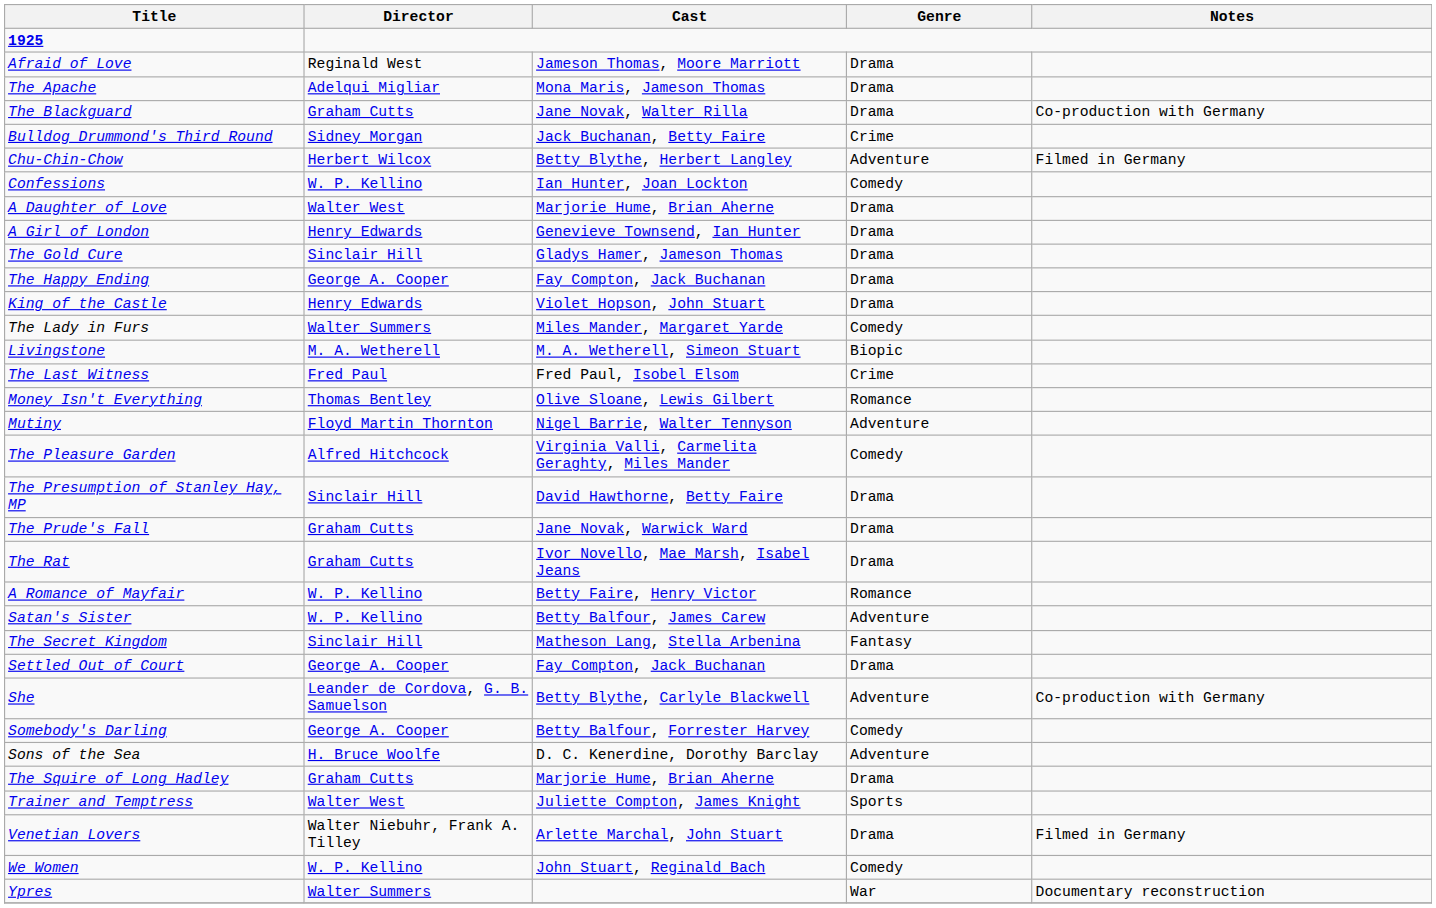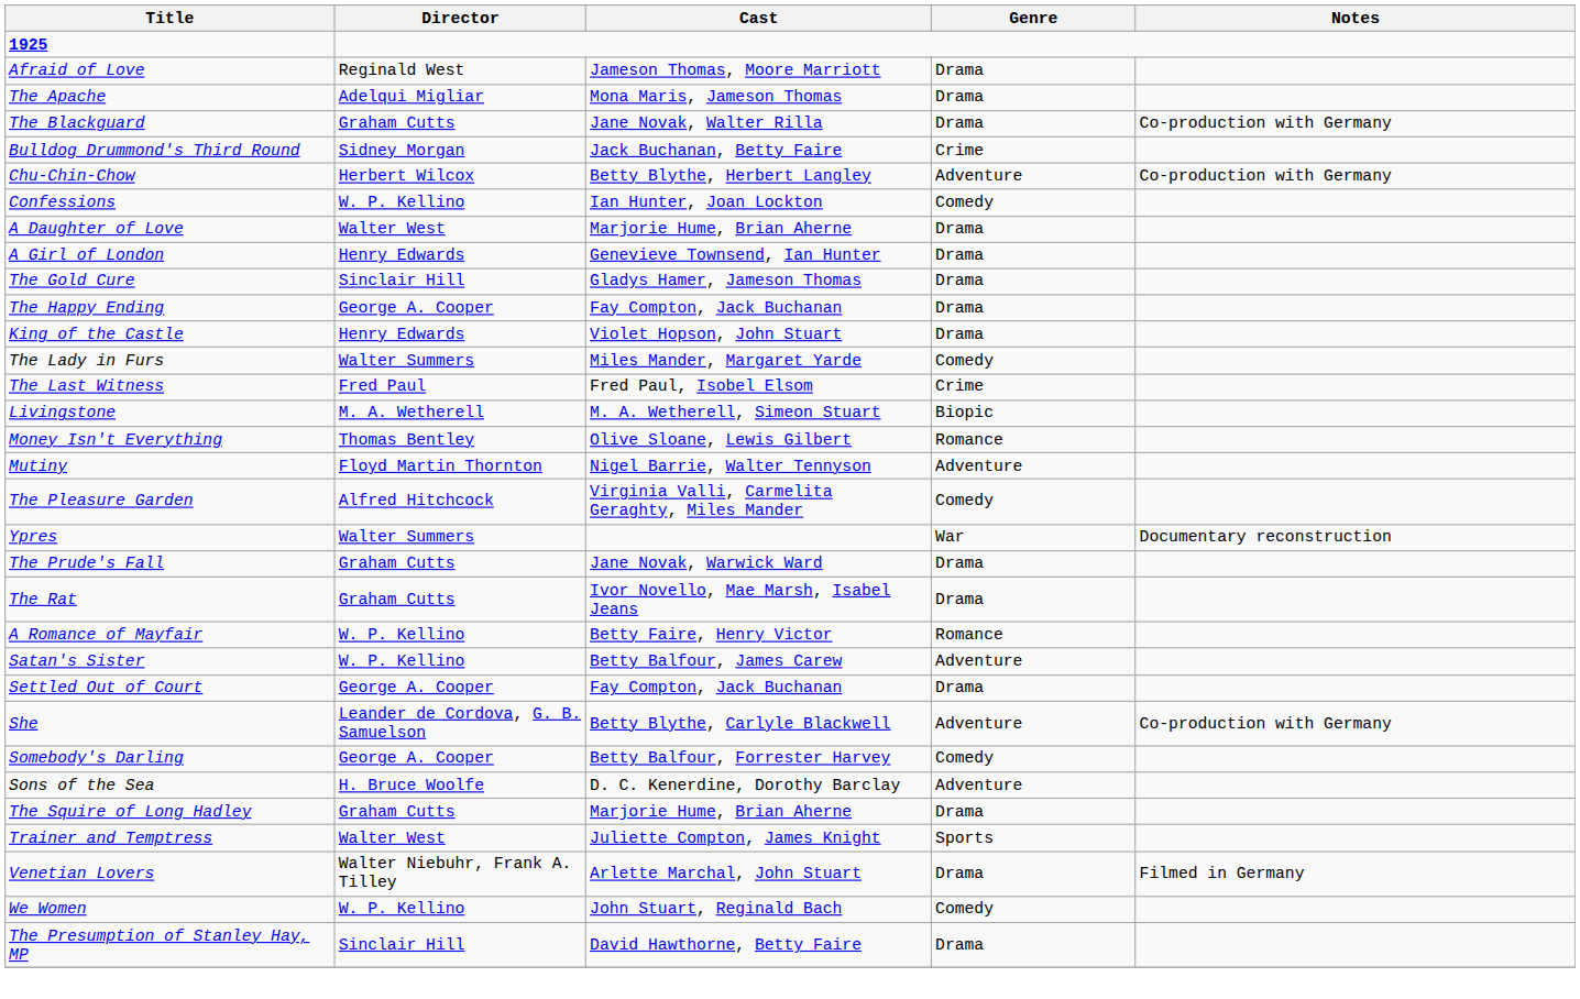 <table class="wikitable" style="width:100%;">
 <tr>
 <th style="width:21%;">Title</th>
 <th style="width:16%;">Director</th>
 <th style="width:22%;">Cast</th>
 <th style="width:13%;">Genre</th>
 <th style="width:28%;">Notes</th>
 </tr>
 <tr>
 <td><strong><a href='#'>1925</a></strong></td>
 </tr>
 <tr>
 <td><em><a href='#'>Afraid of Love</a></em></td>
 <td>Reginald West</td>
 <td><a href='#'>Jameson Thomas</a>, <a href='#'>Moore Marriott</a></td>
 <td>Drama</td>
 <td></td>
 </tr>
 <tr>
 <td><em><a href='#'>The Apache</a></em></td>
 <td><a href='#'>Adelqui Migliar</a></td>
 <td><a href='#'>Mona Maris</a>, <a href='#'>Jameson Thomas</a></td>
 <td>Drama</td>
 <td></td>
 </tr>
 <tr>
 <td><em><a href='#'>The Blackguard</a></em></td>
 <td><a href='#'>Graham Cutts</a></td>
 <td><a href='#'>Jane Novak</a>, <a href='#'>Walter Rilla</a></td>
 <td>Drama</td>
 <td>Co-production with Germany</td>
 </tr>
 <tr>
 <td><em><a href='#'>Bulldog Drummond's Third Round</a></em></td>
 <td><a href='#'>Sidney Morgan</a></td>
 <td><a href='#'>Jack Buchanan</a>, <a href='#'>Betty Faire</a></td>
 <td>Crime</td>
 <td></td>
 </tr>
 <tr>
 <td><em><a href='#'>Chu-Chin-Chow</a></em></td>
 <td><a href='#'>Herbert Wilcox</a></td>
 <td><a href='#'>Betty Blythe</a>, <a href='#'>Herbert Langley</a></td>
 <td>Adventure</td>
-<td>Filmed in Germany</td>
+<td>Co-production with Germany</td>
 </tr>
 <tr>
 <td><em><a href='#'>Confessions</a></em></td>
 <td><a href='#'>W. P. Kellino</a></td>
 <td><a href='#'>Ian Hunter</a>, <a href='#'>Joan Lockton</a></td>
 <td>Comedy</td>
 <td></td>
 </tr>
 <tr>
 <td><em><a href='#'>A Daughter of Love</a></em></td>
 <td><a href='#'>Walter West</a></td>
 <td><a href='#'>Marjorie Hume</a>, <a href='#'>Brian Aherne</a></td>
 <td>Drama</td>
 <td></td>
 </tr>
 <tr>
 <td><em><a href='#'>A Girl of London</a></em></td>
 <td><a href='#'>Henry Edwards</a></td>
 <td><a href='#'>Genevieve Townsend</a>, <a href='#'>Ian Hunter</a></td>
 <td>Drama</td>
 <td></td>
 </tr>
 <tr>
 <td><em><a href='#'>The Gold Cure</a></em></td>
 <td><a href='#'>Sinclair Hill</a></td>
 <td><a href='#'>Gladys Hamer</a>, <a href='#'>Jameson Thomas</a></td>
 <td>Drama</td>
 <td></td>
 </tr>
 <tr>
 <td><em><a href='#'>The Happy Ending</a></em></td>
 <td><a href='#'>George A. Cooper</a></td>
 <td><a href='#'>Fay Compton</a>, <a href='#'>Jack Buchanan</a></td>
 <td>Drama</td>
 <td></td>
 </tr>
 <tr>
 <td><em><a href='#'>King of the Castle</a></em></td>
 <td><a href='#'>Henry Edwards</a></td>
 <td><a href='#'>Violet Hopson</a>, <a href='#'>John Stuart</a></td>
 <td>Drama</td>
 <td></td>
 </tr>
 <tr>
 <td><em>The Lady in Furs</em></td>
 <td><a href='#'>Walter Summers</a></td>
 <td><a href='#'>Miles Mander</a>, <a href='#'>Margaret Yarde</a></td>
 <td>Comedy</td>
 <td></td>
 </tr>
 <tr>
+<td><em><a href='#'>The Last Witness</a></em></td>
+<td><a href='#'>Fred Paul</a></td>
+<td>Fred Paul, <a href='#'>Isobel Elsom</a></td>
+<td>Crime</td>
+<td></td>
+</tr>
+<tr>
 <td><em><a href='#'>Livingstone</a></em></td>
 <td><a href='#'>M. A. Wetherell</a></td>
 <td><a href='#'>M. A. Wetherell</a>, <a href='#'>Simeon Stuart</a></td>
 <td>Biopic</td>
-<td></td>
-</tr>
-<tr>
-<td><em><a href='#'>The Last Witness</a></em></td>
-<td><a href='#'>Fred Paul</a></td>
-<td>Fred Paul, <a href='#'>Isobel Elsom</a></td>
-<td>Crime</td>
 <td></td>
 </tr>
 <tr>
 <td><em><a href='#'>Money Isn't Everything</a></em></td>
 <td><a href='#'>Thomas Bentley</a></td>
 <td><a href='#'>Olive Sloane</a>, <a href='#'>Lewis Gilbert</a></td>
 <td>Romance</td>
 <td></td>
 </tr>
 <tr>
 <td><em><a href='#'>Mutiny</a></em></td>
 <td><a href='#'>Floyd Martin Thornton</a></td>
 <td><a href='#'>Nigel Barrie</a>, <a href='#'>Walter Tennyson</a></td>
 <td>Adventure</td>
 <td></td>
 </tr>
 <tr>
 <td><em><a href='#'>The Pleasure Garden</a></em></td>
 <td><a href='#'>Alfred Hitchcock</a></td>
 <td><a href='#'>Virginia Valli</a>, <a href='#'>Carmelita Geraghty</a>, <a href='#'>Miles Mander</a></td>
 <td>Comedy</td>
 <td></td>
 </tr>
 <tr>
-<td><em><a href='#'>The Presumption of Stanley Hay, MP</a></em></td>
-<td><a href='#'>Sinclair Hill</a></td>
-<td><a href='#'>David Hawthorne</a>, <a href='#'>Betty Faire</a></td>
-<td>Drama</td>
+<td><em><a href='#'>Ypres</a></em></td>
+<td><a href='#'>Walter Summers</a></td>
 <td></td>
+<td>War</td>
+<td>Documentary reconstruction</td>
 </tr>
 <tr>
 <td><em><a href='#'>The Prude's Fall</a></em></td>
 <td><a href='#'>Graham Cutts</a></td>
 <td><a href='#'>Jane Novak</a>, <a href='#'>Warwick Ward</a></td>
 <td>Drama</td>
 <td></td>
 </tr>
 <tr>
 <td><em><a href='#'>The Rat</a></em></td>
 <td><a href='#'>Graham Cutts</a></td>
 <td><a href='#'>Ivor Novello</a>, <a href='#'>Mae Marsh</a>, <a href='#'>Isabel Jeans</a></td>
 <td>Drama</td>
 <td></td>
 </tr>
 <tr>
 <td><em><a href='#'>A Romance of Mayfair</a></em></td>
 <td><a href='#'>W. P. Kellino</a></td>
 <td><a href='#'>Betty Faire</a>, <a href='#'>Henry Victor</a></td>
 <td>Romance</td>
 <td></td>
 </tr>
 <tr>
 <td><em><a href='#'>Satan's Sister</a></em></td>
 <td><a href='#'>W. P. Kellino</a></td>
 <td><a href='#'>Betty Balfour</a>, <a href='#'>James Carew</a></td>
 <td>Adventure</td>
-<td></td>
-</tr>
-<tr>
-<td><em><a href='#'>The Secret Kingdom</a></em></td>
-<td><a href='#'>Sinclair Hill</a></td>
-<td><a href='#'>Matheson Lang</a>, <a href='#'>Stella Arbenina</a></td>
-<td>Fantasy</td>
 <td></td>
 </tr>
 <tr>
 <td><em><a href='#'>Settled Out of Court</a></em></td>
 <td><a href='#'>George A. Cooper</a></td>
 <td><a href='#'>Fay Compton</a>, <a href='#'>Jack Buchanan</a></td>
 <td>Drama</td>
 <td></td>
 </tr>
 <tr>
 <td><em><a href='#'>She</a></em></td>
 <td><a href='#'>Leander de Cordova</a>, <a href='#'>G. B. Samuelson</a></td>
 <td><a href='#'>Betty Blythe</a>, <a href='#'>Carlyle Blackwell</a></td>
 <td>Adventure</td>
 <td>Co-production with Germany</td>
 </tr>
 <tr>
 <td><em><a href='#'>Somebody's Darling</a></em></td>
 <td><a href='#'>George A. Cooper</a></td>
 <td><a href='#'>Betty Balfour</a>, <a href='#'>Forrester Harvey</a></td>
 <td>Comedy</td>
 <td></td>
 </tr>
 <tr>
 <td><em>Sons of the Sea</em></td>
 <td><a href='#'>H. Bruce Woolfe</a></td>
 <td>D. C. Kenerdine, Dorothy Barclay</td>
 <td>Adventure</td>
 <td></td>
 </tr>
 <tr>
 <td><em><a href='#'>The Squire of Long Hadley</a></em></td>
 <td><a href='#'>Graham Cutts</a></td>
 <td><a href='#'>Marjorie Hume</a>, <a href='#'>Brian Aherne</a></td>
 <td>Drama</td>
 <td></td>
 </tr>
 <tr>
 <td><em><a href='#'>Trainer and Temptress</a></em></td>
 <td><a href='#'>Walter West</a></td>
 <td><a href='#'>Juliette Compton</a>, <a href='#'>James Knight</a></td>
 <td>Sports</td>
 <td></td>
 </tr>
 <tr>
 <td><em><a href='#'>Venetian Lovers</a></em></td>
 <td>Walter Niebuhr, Frank A. Tilley</td>
 <td><a href='#'>Arlette Marchal</a>, <a href='#'>John Stuart</a></td>
 <td>Drama</td>
 <td>Filmed in Germany</td>
 </tr>
 <tr>
 <td><em><a href='#'>We Women</a></em></td>
 <td><a href='#'>W. P. Kellino</a></td>
 <td><a href='#'>John Stuart</a>, <a href='#'>Reginald Bach</a></td>
 <td>Comedy</td>
 <td></td>
 </tr>
 <tr>
-<td><em><a href='#'>Ypres</a></em></td>
-<td><a href='#'>Walter Summers</a></td>
+<td><em><a href='#'>The Presumption of Stanley Hay, MP</a></em></td>
+<td><a href='#'>Sinclair Hill</a></td>
+<td><a href='#'>David Hawthorne</a>, <a href='#'>Betty Faire</a></td>
+<td>Drama</td>
 <td></td>
-<td>War</td>
-<td>Documentary reconstruction</td>
 </tr>
 <tr>
 </tr>
 </table>
